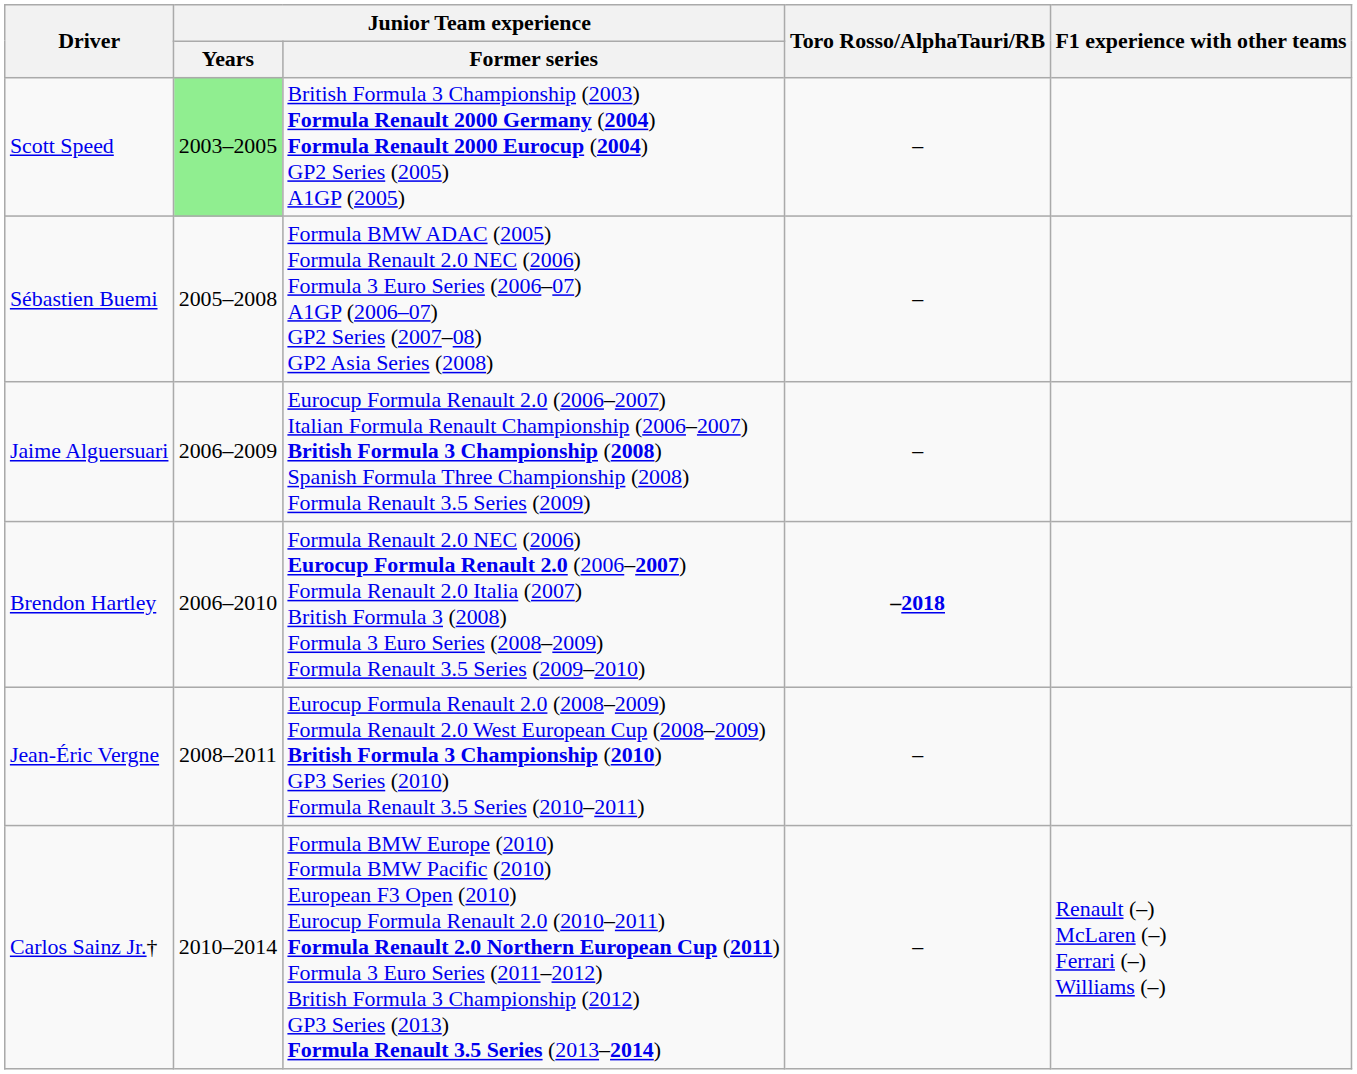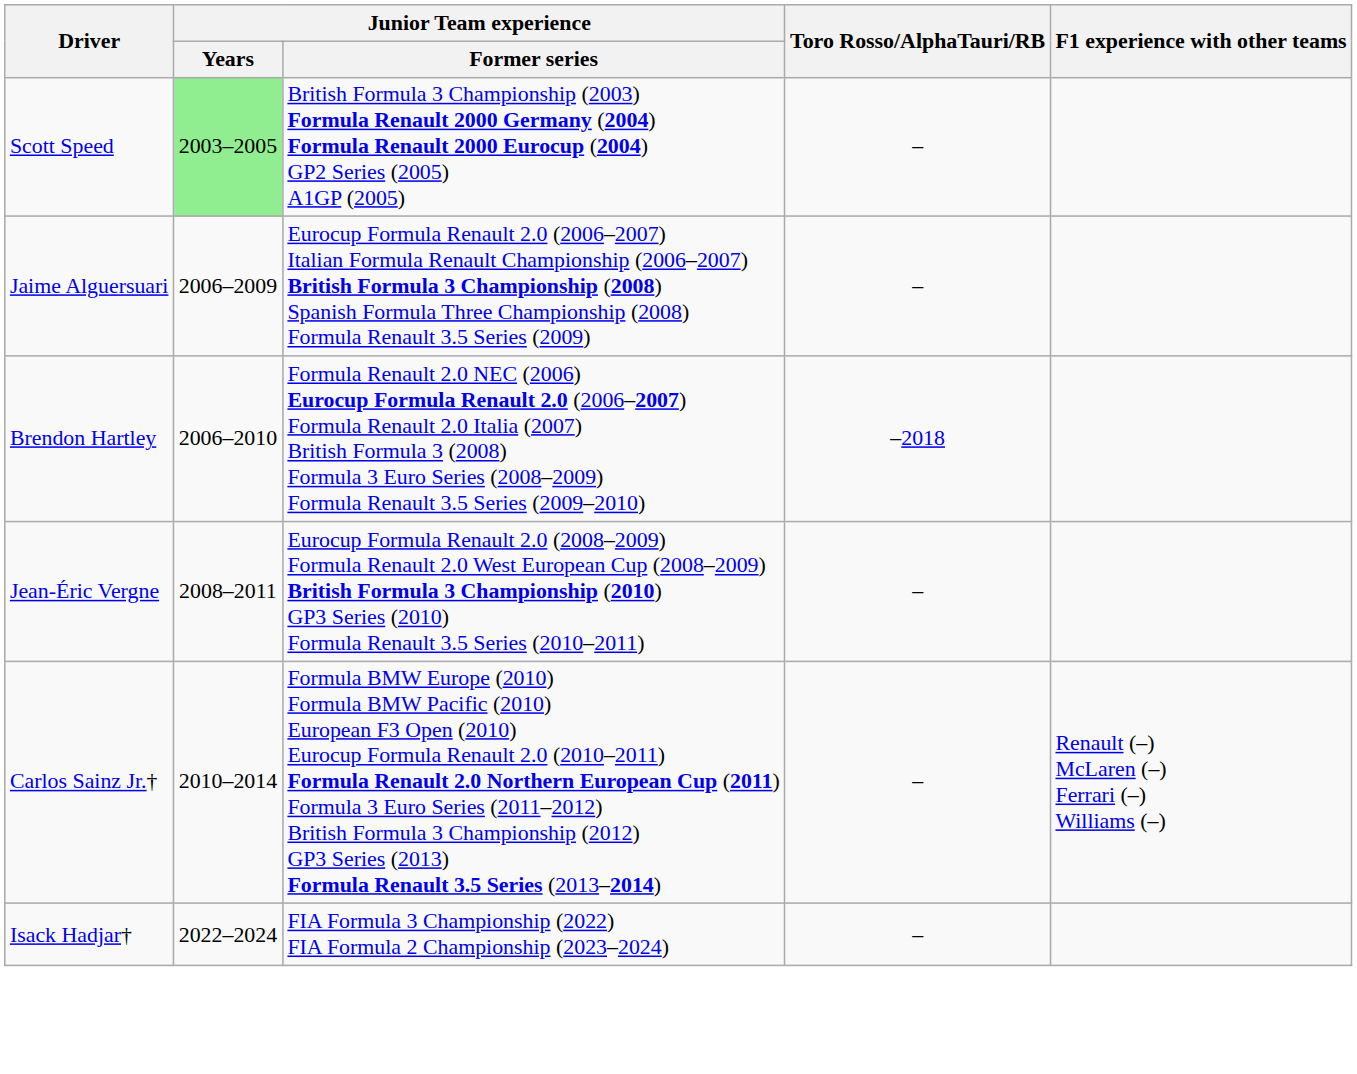 <table class="wikitable sortable" style="font-size: 90%;">
 <tr>
 <th rowspan="2">Driver</th>
 <th colspan="2">Junior Team experience</th>
 <th rowspan="2">Toro Rosso/AlphaTauri/RB</th>
 <th rowspan="2">F1 experience with other teams</th>
 </tr>
 <tr>
 <th>Years</th>
 <th>Former series</th>
 </tr>
 <tr>
 <td> <a href='#'>Scott Speed</a></td>
 <td align=center style="background: lightgreen;">2003–2005</td>
 <td><a href='#'>British Formula 3 Championship</a> (<a href='#'>2003</a>)<br> <strong><a href='#'>Formula Renault 2000 Germany</a></strong> (<strong><a href='#'>2004</a></strong>) <br> <strong><a href='#'>Formula Renault 2000 Eurocup</a></strong> (<strong><a href='#'>2004</a></strong>) <br> <a href='#'>GP2 Series</a> (<a href='#'>2005</a>)<br><a href='#'>A1GP</a> (<a href='#'>2005</a>)</td>
 <td align=center>–</td>
 <td></td>
 </tr>
 <tr>
-<td> <a href='#'>Sébastien Buemi</a></td>
-<td align=center>2005–2008</td>
-<td><a href='#'>Formula BMW ADAC</a> (<a href='#'>2005</a>)<br><a href='#'>Formula Renault 2.0 NEC</a> (<a href='#'>2006</a>)<br><a href='#'>Formula 3 Euro Series</a> (<a href='#'>2006</a>–<a href='#'>07</a>)<br><a href='#'>A1GP</a> (<a href='#'>2006–07</a>)<br><a href='#'>GP2 Series</a> (<a href='#'>2007</a>–<a href='#'>08</a>)<br><a href='#'>GP2 Asia Series</a> (<a href='#'>2008</a>)</td>
-<td align=center>–</td>
-<td></td>
-</tr>
-<tr>
 <td> <a href='#'>Jaime Alguersuari</a></td>
 <td align=center>2006–2009</td>
 <td><a href='#'>Eurocup Formula Renault 2.0</a> (<a href='#'>2006</a>–<a href='#'>2007</a>)<br><a href='#'>Italian Formula Renault Championship</a> (<a href='#'>2006</a>–<a href='#'>2007</a>)<br><strong><a href='#'>British Formula 3 Championship</a></strong> (<strong><a href='#'>2008</a></strong>)<br><a href='#'>Spanish Formula Three Championship</a> (<a href='#'>2008</a>)<br><a href='#'>Formula Renault 3.5 Series</a> (<a href='#'>2009</a>)</td>
 <td align=center>–</td>
 <td></td>
 </tr>
 <tr>
 <td> <a href='#'>Brendon Hartley</a></td>
 <td align=center>2006–2010</td>
 <td><a href='#'>Formula Renault 2.0 NEC</a> (<a href='#'>2006</a>)<br><strong><a href='#'>Eurocup Formula Renault 2.0</a></strong> (<a href='#'>2006</a>–<strong><a href='#'>2007</a></strong>)<br><a href='#'>Formula Renault 2.0 Italia</a> (<a href='#'>2007</a>)<br><a href='#'>British Formula 3</a> (<a href='#'>2008</a>)<br><a href='#'>Formula 3 Euro Series</a> (<a href='#'>2008</a>–<a href='#'>2009</a>)<br><a href='#'>Formula Renault 3.5 Series</a> (<a href='#'>2009</a>–<a href='#'>2010</a>)</td>
-<td align=center><strong>–<a href='#'>2018</a></strong></td>
+<td align=center>–<a href='#'>2018</a></td>
 <td></td>
 </tr>
 <tr>
 <td> <a href='#'>Jean-Éric Vergne</a></td>
 <td align=center>2008–2011</td>
 <td><a href='#'>Eurocup Formula Renault 2.0</a> (<a href='#'>2008</a>–<a href='#'>2009</a>)<br><a href='#'>Formula Renault 2.0 West European Cup</a> (<a href='#'>2008</a>–<a href='#'>2009</a>)<br><strong><a href='#'>British Formula 3 Championship</a></strong> (<strong><a href='#'>2010</a></strong>)<br><a href='#'>GP3 Series</a> (<a href='#'>2010</a>)<br><a href='#'>Formula Renault 3.5 Series</a> (<a href='#'>2010</a>–<a href='#'>2011</a>)</td>
 <td align=center>–</td>
 <td></td>
 </tr>
 <tr>
 <td> <a href='#'>Carlos Sainz Jr.</a>†</td>
 <td align=center>2010–2014</td>
 <td><a href='#'>Formula BMW Europe</a> (<a href='#'>2010</a>)<br><a href='#'>Formula BMW Pacific</a> (<a href='#'>2010</a>)<br><a href='#'>European F3 Open</a> (<a href='#'>2010</a>)<br><a href='#'>Eurocup Formula Renault 2.0</a> (<a href='#'>2010</a>–<a href='#'>2011</a>)<br><strong><a href='#'>Formula Renault 2.0 Northern European Cup</a></strong> (<strong><a href='#'>2011</a></strong>)<br><a href='#'>Formula 3 Euro Series</a> (<a href='#'>2011</a>–<a href='#'>2012</a>)<br><a href='#'>British Formula 3 Championship</a> (<a href='#'>2012</a>)<br><a href='#'>GP3 Series</a> (<a href='#'>2013</a>)<br><strong><a href='#'>Formula Renault 3.5 Series</a></strong> (<a href='#'>2013</a>–<strong><a href='#'>2014</a></strong>)</td>
 <td align=center>–</td>
 <td><a href='#'>Renault</a> (–)<br><a href='#'>McLaren</a> (–)<br><a href='#'>Ferrari</a> (–)<br><a href='#'>Williams</a> (–)</td>
 </tr>
+<tr>
+<td> <a href='#'>Isack Hadjar</a>†</td>
+<td align=center>2022–2024</td>
+<td><a href='#'>FIA Formula 3 Championship</a> (<a href='#'>2022</a>)<br><a href='#'>FIA Formula 2 Championship</a> (<a href='#'>2023</a>–<a href='#'>2024</a>)</td>
+<td align=center>–</td>
+<td></td>
+</tr>
 </table>
